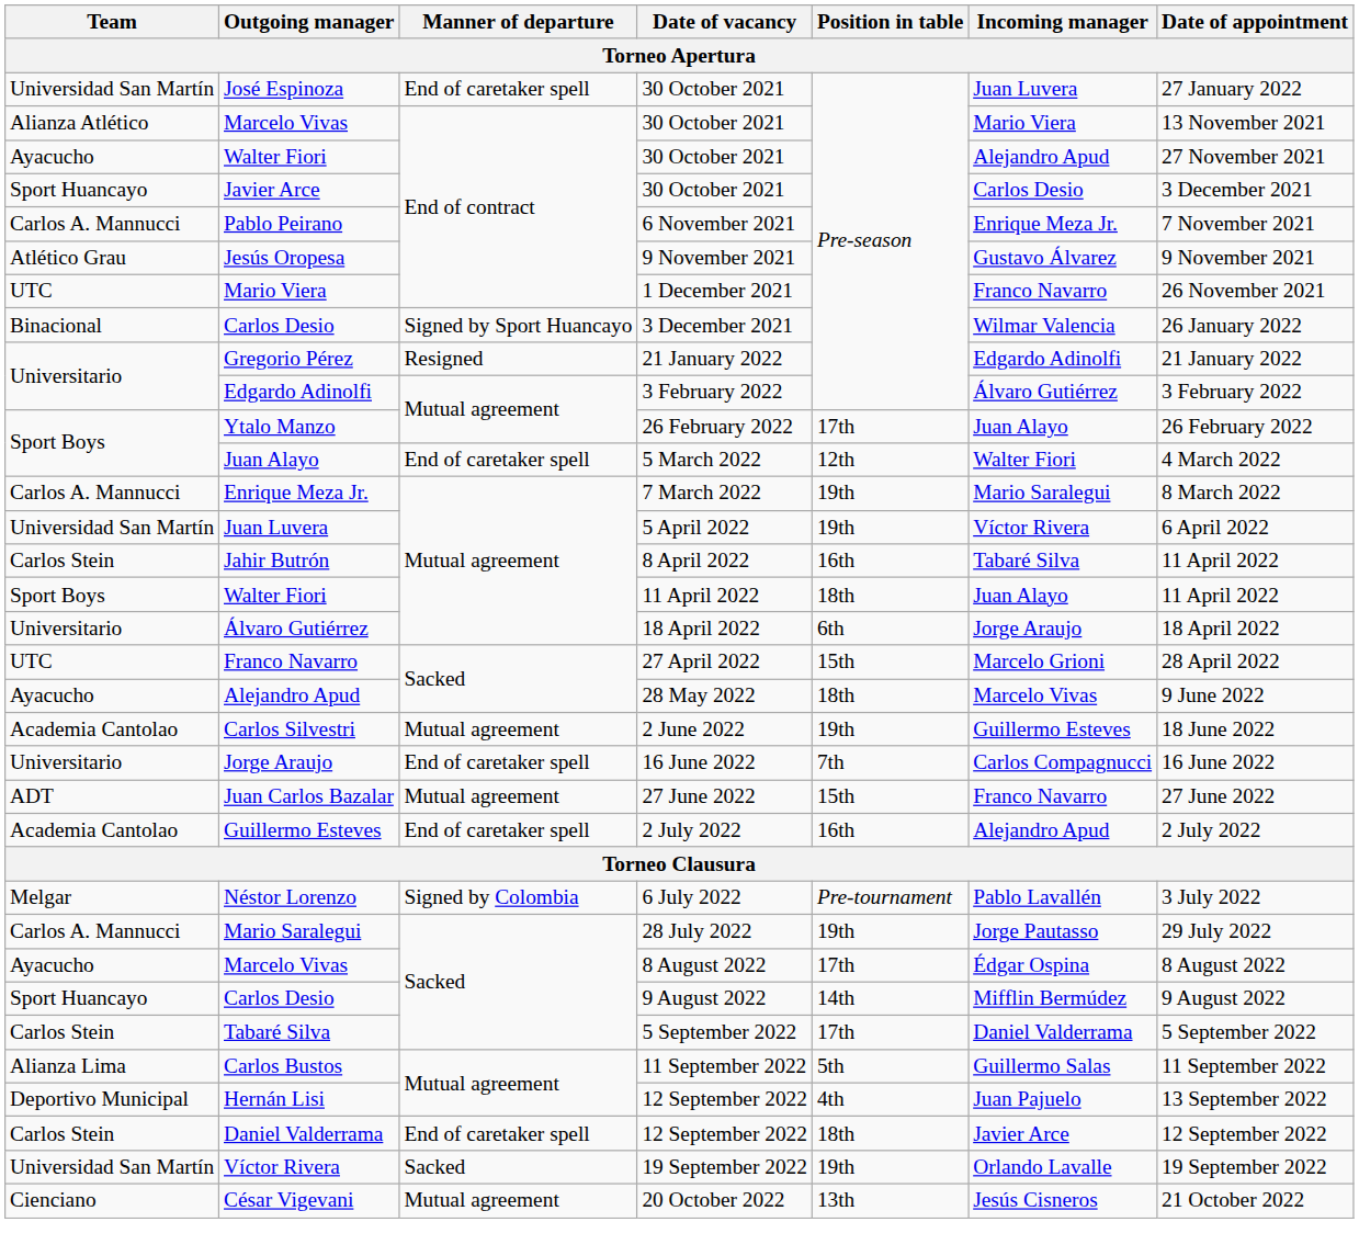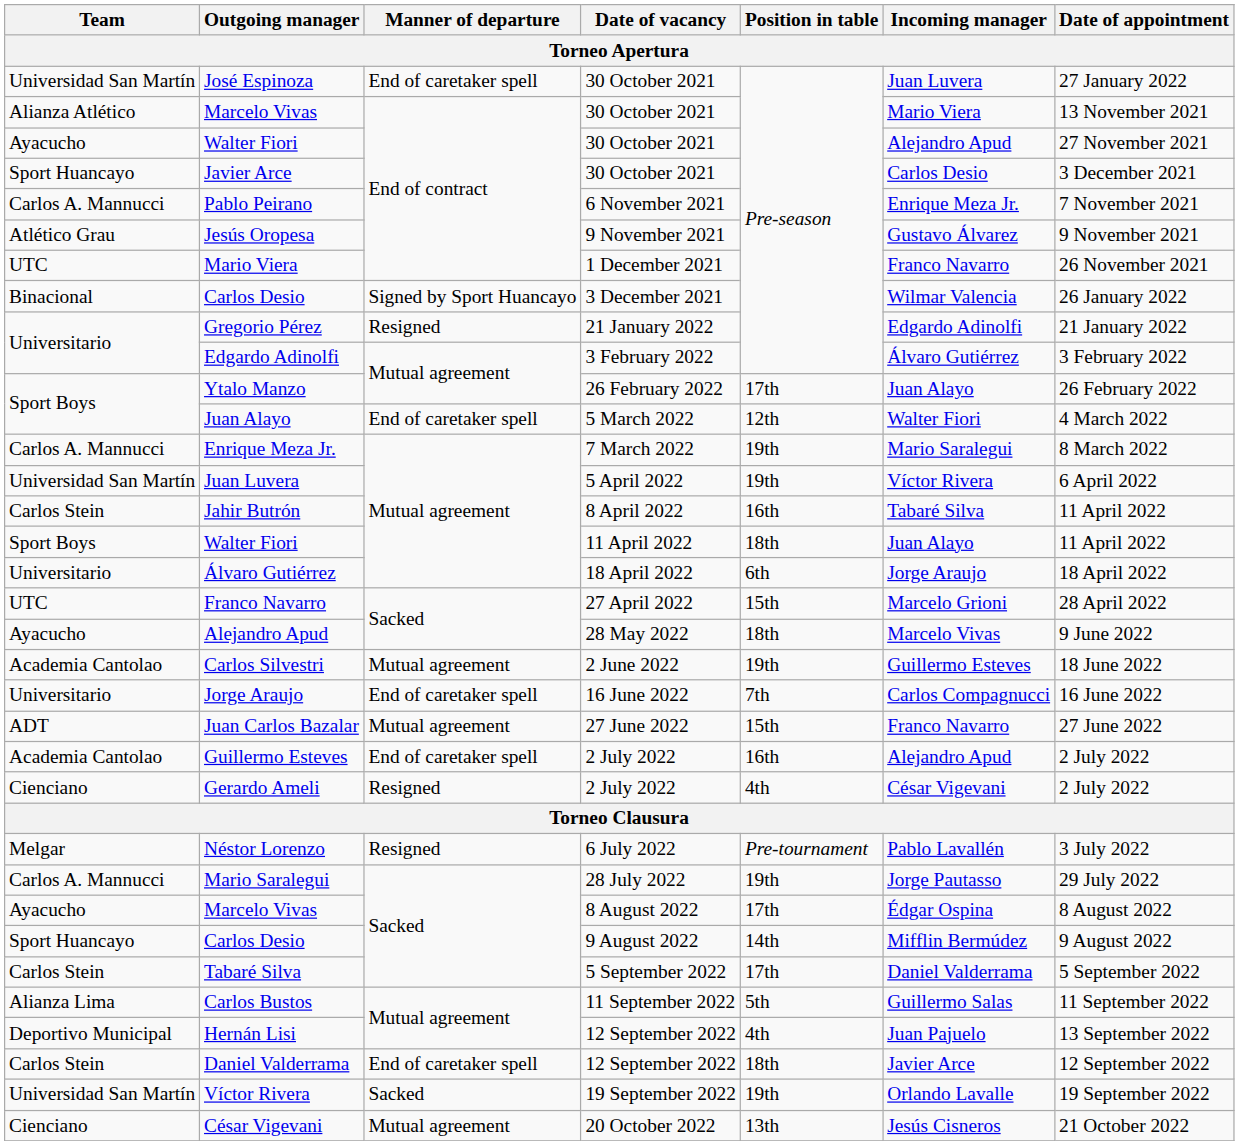 <table class="wikitable sortable">
 <tr>
 <th>Team</th>
 <th>Outgoing manager</th>
 <th>Manner of departure</th>
 <th>Date of vacancy</th>
 <th>Position in table</th>
 <th>Incoming manager</th>
 <th>Date of appointment</th>
 </tr>
 <tr>
 <th colspan=7>Torneo Apertura</th>
 </tr>
 <tr>
 <td>Universidad San Martín</td>
 <td> <a href='#'>José Espinoza</a></td>
 <td>End of caretaker spell</td>
 <td>30 October 2021</td>
 <td rowspan=10><em>Pre-season</em></td>
 <td> <a href='#'>Juan Luvera</a></td>
 <td>27 January 2022</td>
 </tr>
 <tr>
 <td>Alianza Atlético</td>
 <td> <a href='#'>Marcelo Vivas</a></td>
 <td rowspan=6>End of contract</td>
 <td>30 October 2021</td>
 <td> <a href='#'>Mario Viera</a></td>
 <td>13 November 2021</td>
 </tr>
 <tr>
 <td>Ayacucho</td>
 <td> <a href='#'>Walter Fiori</a></td>
 <td>30 October 2021</td>
 <td> <a href='#'>Alejandro Apud</a></td>
 <td>27 November 2021</td>
 </tr>
 <tr>
 <td>Sport Huancayo</td>
 <td> <a href='#'>Javier Arce</a></td>
 <td>30 October 2021</td>
 <td> <a href='#'>Carlos Desio</a></td>
 <td>3 December 2021</td>
 </tr>
 <tr>
 <td>Carlos A. Mannucci</td>
 <td> <a href='#'>Pablo Peirano</a></td>
 <td>6 November 2021</td>
 <td> <a href='#'>Enrique Meza Jr.</a></td>
 <td>7 November 2021</td>
 </tr>
 <tr>
 <td>Atlético Grau</td>
 <td> <a href='#'>Jesús Oropesa</a></td>
 <td>9 November 2021</td>
 <td> <a href='#'>Gustavo Álvarez</a></td>
 <td>9 November 2021</td>
 </tr>
 <tr>
 <td>UTC</td>
 <td> <a href='#'>Mario Viera</a></td>
 <td>1 December 2021</td>
 <td> <a href='#'>Franco Navarro</a></td>
 <td>26 November 2021</td>
 </tr>
 <tr>
 <td>Binacional</td>
 <td> <a href='#'>Carlos Desio</a></td>
 <td>Signed by Sport Huancayo</td>
 <td>3 December 2021</td>
 <td> <a href='#'>Wilmar Valencia</a></td>
 <td>26 January 2022</td>
 </tr>
 <tr>
 <td rowspan=2>Universitario</td>
 <td> <a href='#'>Gregorio Pérez</a></td>
 <td>Resigned</td>
 <td>21 January 2022</td>
 <td> <a href='#'>Edgardo Adinolfi</a></td>
 <td>21 January 2022</td>
 </tr>
 <tr>
 <td> <a href='#'>Edgardo Adinolfi</a></td>
 <td rowspan=2>Mutual agreement</td>
 <td>3 February 2022</td>
 <td> <a href='#'>Álvaro Gutiérrez</a></td>
 <td>3 February 2022</td>
 </tr>
 <tr>
 <td rowspan=2>Sport Boys</td>
 <td> <a href='#'>Ytalo Manzo</a></td>
 <td>26 February 2022</td>
 <td>17th</td>
 <td> <a href='#'>Juan Alayo</a></td>
 <td>26 February 2022</td>
 </tr>
 <tr>
 <td> <a href='#'>Juan Alayo</a></td>
 <td>End of caretaker spell</td>
 <td>5 March 2022</td>
 <td>12th</td>
 <td> <a href='#'>Walter Fiori</a></td>
 <td>4 March 2022</td>
 </tr>
 <tr>
 <td>Carlos A. Mannucci</td>
 <td> <a href='#'>Enrique Meza Jr.</a></td>
 <td rowspan=5>Mutual agreement</td>
 <td>7 March 2022</td>
 <td>19th</td>
 <td> <a href='#'>Mario Saralegui</a></td>
 <td>8 March 2022</td>
 </tr>
 <tr>
 <td>Universidad San Martín</td>
 <td> <a href='#'>Juan Luvera</a></td>
 <td>5 April 2022</td>
 <td>19th</td>
 <td> <a href='#'>Víctor Rivera</a></td>
 <td>6 April 2022</td>
 </tr>
 <tr>
 <td>Carlos Stein</td>
 <td> <a href='#'>Jahir Butrón</a></td>
 <td>8 April 2022</td>
 <td>16th</td>
 <td> <a href='#'>Tabaré Silva</a></td>
 <td>11 April 2022</td>
 </tr>
 <tr>
 <td>Sport Boys</td>
 <td> <a href='#'>Walter Fiori</a></td>
 <td>11 April 2022</td>
 <td>18th</td>
 <td> <a href='#'>Juan Alayo</a></td>
 <td>11 April 2022</td>
 </tr>
 <tr>
 <td>Universitario</td>
 <td> <a href='#'>Álvaro Gutiérrez</a></td>
 <td>18 April 2022</td>
 <td>6th</td>
 <td> <a href='#'>Jorge Araujo</a></td>
 <td>18 April 2022</td>
 </tr>
 <tr>
 <td>UTC</td>
 <td> <a href='#'>Franco Navarro</a></td>
 <td rowspan=2>Sacked</td>
 <td>27 April 2022</td>
 <td>15th</td>
 <td> <a href='#'>Marcelo Grioni</a></td>
 <td>28 April 2022</td>
 </tr>
 <tr>
 <td>Ayacucho</td>
 <td> <a href='#'>Alejandro Apud</a></td>
 <td>28 May 2022</td>
 <td>18th</td>
 <td> <a href='#'>Marcelo Vivas</a></td>
 <td>9 June 2022</td>
 </tr>
 <tr>
 <td>Academia Cantolao</td>
 <td> <a href='#'>Carlos Silvestri</a></td>
 <td>Mutual agreement</td>
 <td>2 June 2022</td>
 <td>19th</td>
 <td> <a href='#'>Guillermo Esteves</a></td>
 <td>18 June 2022</td>
 </tr>
 <tr>
 <td>Universitario</td>
 <td> <a href='#'>Jorge Araujo</a></td>
 <td>End of caretaker spell</td>
 <td>16 June 2022</td>
 <td>7th</td>
 <td> <a href='#'>Carlos Compagnucci</a></td>
 <td>16 June 2022</td>
 </tr>
 <tr>
 <td>ADT</td>
 <td> <a href='#'>Juan Carlos Bazalar</a></td>
 <td>Mutual agreement</td>
 <td>27 June 2022</td>
 <td>15th</td>
 <td> <a href='#'>Franco Navarro</a></td>
 <td>27 June 2022</td>
 </tr>
 <tr>
 <td>Academia Cantolao</td>
 <td> <a href='#'>Guillermo Esteves</a></td>
 <td>End of caretaker spell</td>
 <td>2 July 2022</td>
 <td>16th</td>
 <td> <a href='#'>Alejandro Apud</a></td>
 <td>2 July 2022</td>
 </tr>
 <tr>
+<td>Cienciano</td>
+<td> <a href='#'>Gerardo Ameli</a></td>
+<td>Resigned</td>
+<td>2 July 2022</td>
+<td>4th</td>
+<td> <a href='#'>César Vigevani</a></td>
+<td>2 July 2022</td>
+</tr>
+<tr>
 <th colspan=7>Torneo Clausura</th>
 </tr>
 <tr>
 <td>Melgar</td>
 <td> <a href='#'>Néstor Lorenzo</a></td>
-<td>Signed by <a href='#'>Colombia</a></td>
+<td>Resigned</td>
 <td>6 July 2022</td>
 <td><em>Pre-tournament</em></td>
 <td> <a href='#'>Pablo Lavallén</a></td>
 <td>3 July 2022</td>
 </tr>
 <tr>
 <td>Carlos A. Mannucci</td>
 <td> <a href='#'>Mario Saralegui</a></td>
 <td rowspan=4>Sacked</td>
 <td>28 July 2022</td>
 <td>19th</td>
 <td> <a href='#'>Jorge Pautasso</a></td>
 <td>29 July 2022</td>
 </tr>
 <tr>
 <td>Ayacucho</td>
 <td> <a href='#'>Marcelo Vivas</a></td>
 <td>8 August 2022</td>
 <td>17th</td>
 <td> <a href='#'>Édgar Ospina</a></td>
 <td>8 August 2022</td>
 </tr>
 <tr>
 <td>Sport Huancayo</td>
 <td> <a href='#'>Carlos Desio</a></td>
 <td>9 August 2022</td>
 <td>14th</td>
 <td> <a href='#'>Mifflin Bermúdez</a></td>
 <td>9 August 2022</td>
 </tr>
 <tr>
 <td>Carlos Stein</td>
 <td> <a href='#'>Tabaré Silva</a></td>
 <td>5 September 2022</td>
 <td>17th</td>
 <td> <a href='#'>Daniel Valderrama</a></td>
 <td>5 September 2022</td>
 </tr>
 <tr>
 <td>Alianza Lima</td>
 <td> <a href='#'>Carlos Bustos</a></td>
 <td rowspan=2>Mutual agreement</td>
 <td>11 September 2022</td>
 <td>5th</td>
 <td> <a href='#'>Guillermo Salas</a></td>
 <td>11 September 2022</td>
 </tr>
 <tr>
 <td>Deportivo Municipal</td>
 <td> <a href='#'>Hernán Lisi</a></td>
 <td>12 September 2022</td>
 <td>4th</td>
 <td> <a href='#'>Juan Pajuelo</a></td>
 <td>13 September 2022</td>
 </tr>
 <tr>
 <td>Carlos Stein</td>
 <td> <a href='#'>Daniel Valderrama</a></td>
 <td>End of caretaker spell</td>
 <td>12 September 2022</td>
 <td>18th</td>
 <td> <a href='#'>Javier Arce</a></td>
 <td>12 September 2022</td>
 </tr>
 <tr>
 <td>Universidad San Martín</td>
 <td> <a href='#'>Víctor Rivera</a></td>
 <td>Sacked</td>
 <td>19 September 2022</td>
 <td>19th</td>
 <td> <a href='#'>Orlando Lavalle</a></td>
 <td>19 September 2022</td>
 </tr>
 <tr>
 <td>Cienciano</td>
 <td> <a href='#'>César Vigevani</a></td>
 <td>Mutual agreement</td>
 <td>20 October 2022</td>
 <td>13th</td>
 <td> <a href='#'>Jesús Cisneros</a></td>
 <td>21 October 2022</td>
 </tr>
 </table>
